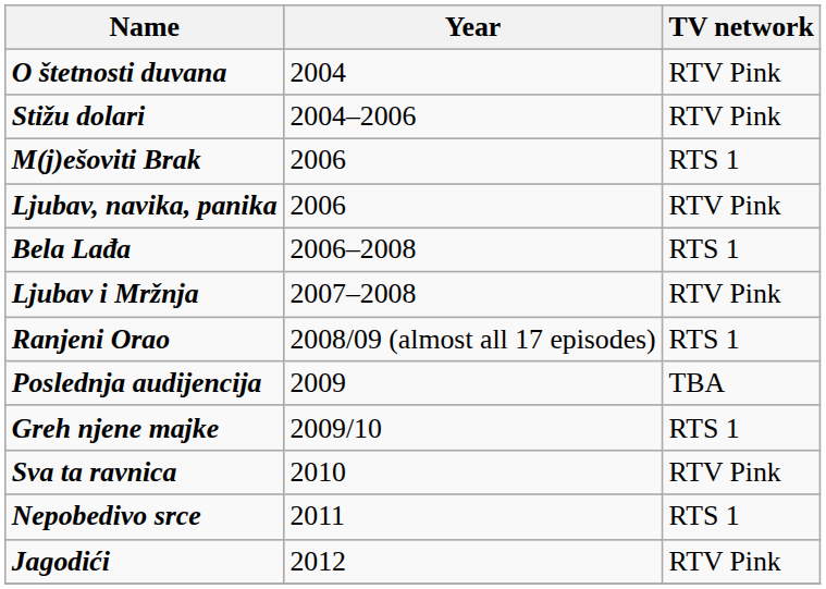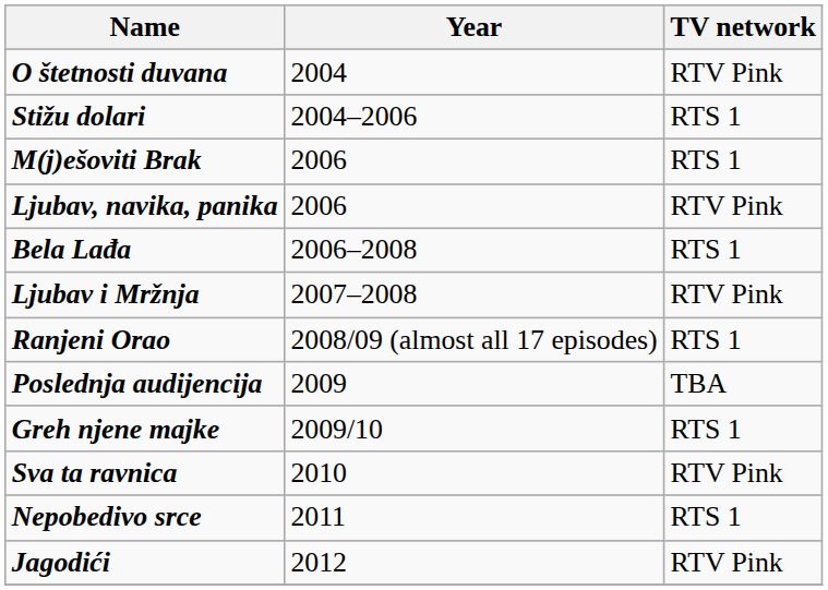 <table class="wikitable">
 <tr>
 <th>Name</th>
 <th>Year</th>
 <th>TV network</th>
 </tr>
 <tr>
 <td><strong><em>O štetnosti duvana</em></strong></td>
 <td>2004</td>
 <td>RTV Pink</td>
 </tr>
 <tr>
 <td><strong><em>Stižu dolari</em></strong></td>
 <td>2004–2006</td>
-<td>RTV Pink</td>
+<td>RTS 1</td>
 </tr>
 <tr>
 <td><strong><em>M(j)ešoviti Brak</em></strong></td>
 <td>2006</td>
 <td>RTS 1</td>
 </tr>
 <tr>
 <td><strong><em>Ljubav, navika, panika</em></strong></td>
 <td>2006</td>
 <td>RTV Pink</td>
 </tr>
 <tr>
 <td><strong><em>Bela Lađa</em></strong></td>
 <td>2006–2008</td>
 <td>RTS 1</td>
 </tr>
 <tr>
 <td><strong><em>Ljubav i Mržnja</em></strong></td>
 <td>2007–2008</td>
 <td>RTV Pink</td>
 </tr>
 <tr>
 <td><strong><em>Ranjeni Orao</em></strong></td>
 <td>2008/09 (almost all 17 episodes)</td>
 <td>RTS 1</td>
 </tr>
 <tr>
 <td><strong><em>Poslednja audijencija</em></strong></td>
 <td>2009</td>
 <td>TBA</td>
 </tr>
 <tr>
 <td><strong><em>Greh njene majke</em></strong></td>
 <td>2009/10</td>
 <td>RTS 1</td>
 </tr>
 <tr>
 <td><strong><em>Sva ta ravnica</em></strong></td>
 <td>2010</td>
 <td>RTV Pink</td>
 </tr>
 <tr>
 <td><strong><em>Nepobedivo srce</em></strong></td>
 <td>2011</td>
 <td>RTS 1</td>
 </tr>
 <tr>
 <td><strong><em>Jagodići</em></strong></td>
 <td>2012</td>
 <td>RTV Pink</td>
 </tr>
 <tr>
 </tr>
 </table>
